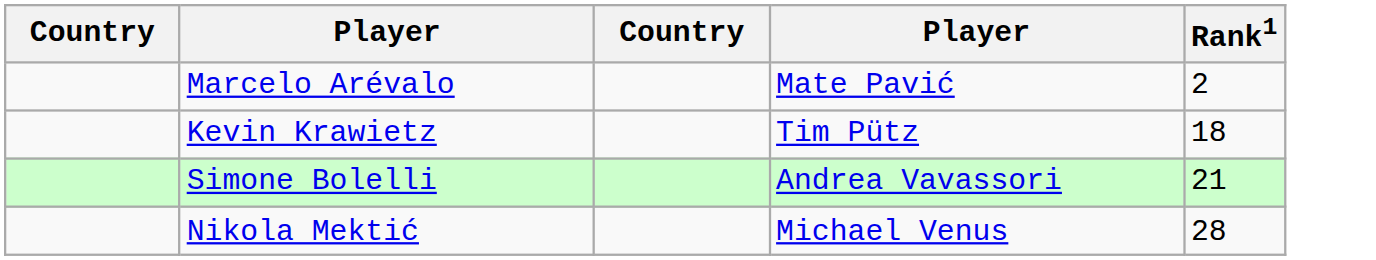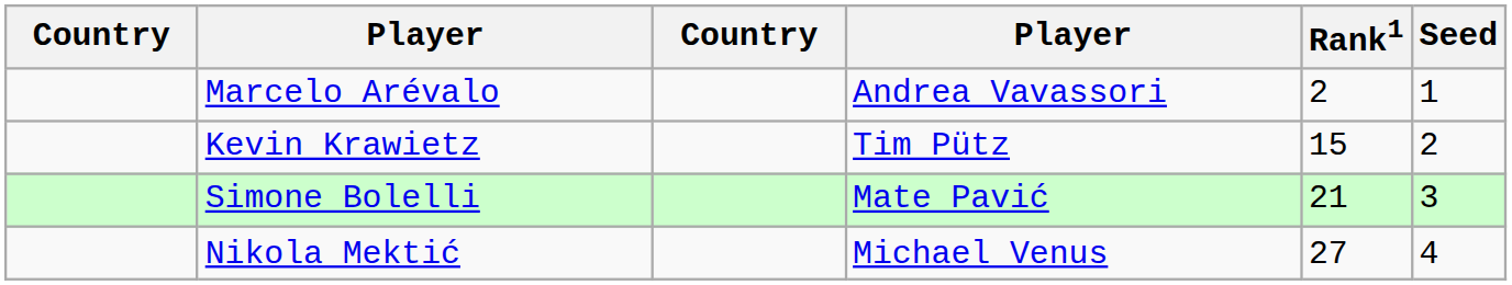 <table class="sortable wikitable">
 <tr>
 <th width="70">Country</th>
 <th width="175">Player</th>
 <th width="70">Country</th>
 <th width="175">Player</th>
 <th>Rank<sup>1</sup></th>
+<th>Seed</th>
 </tr>
 <tr>
 <td></td>
 <td><a href='#'>Marcelo Arévalo</a></td>
 <td></td>
-<td><a href='#'>Mate Pavić</a></td>
+<td><a href='#'>Andrea Vavassori</a></td>
 <td>2</td>
+<td>1</td>
 </tr>
 <tr>
 <td></td>
 <td><a href='#'>Kevin Krawietz</a></td>
 <td></td>
 <td><a href='#'>Tim Pütz</a></td>
-<td>18</td>
+<td>15</td>
+<td>2</td>
 </tr>
 <tr bgcolor=#cfc>
 <td></td>
 <td><a href='#'>Simone Bolelli</a></td>
 <td></td>
-<td><a href='#'>Andrea Vavassori</a></td>
+<td><a href='#'>Mate Pavić</a></td>
 <td>21</td>
+<td>3</td>
 </tr>
 <tr>
 <td></td>
 <td><a href='#'>Nikola Mektić</a></td>
 <td></td>
 <td><a href='#'>Michael Venus</a></td>
-<td>28</td>
+<td>27</td>
+<td>4</td>
 </tr>
 </table>
